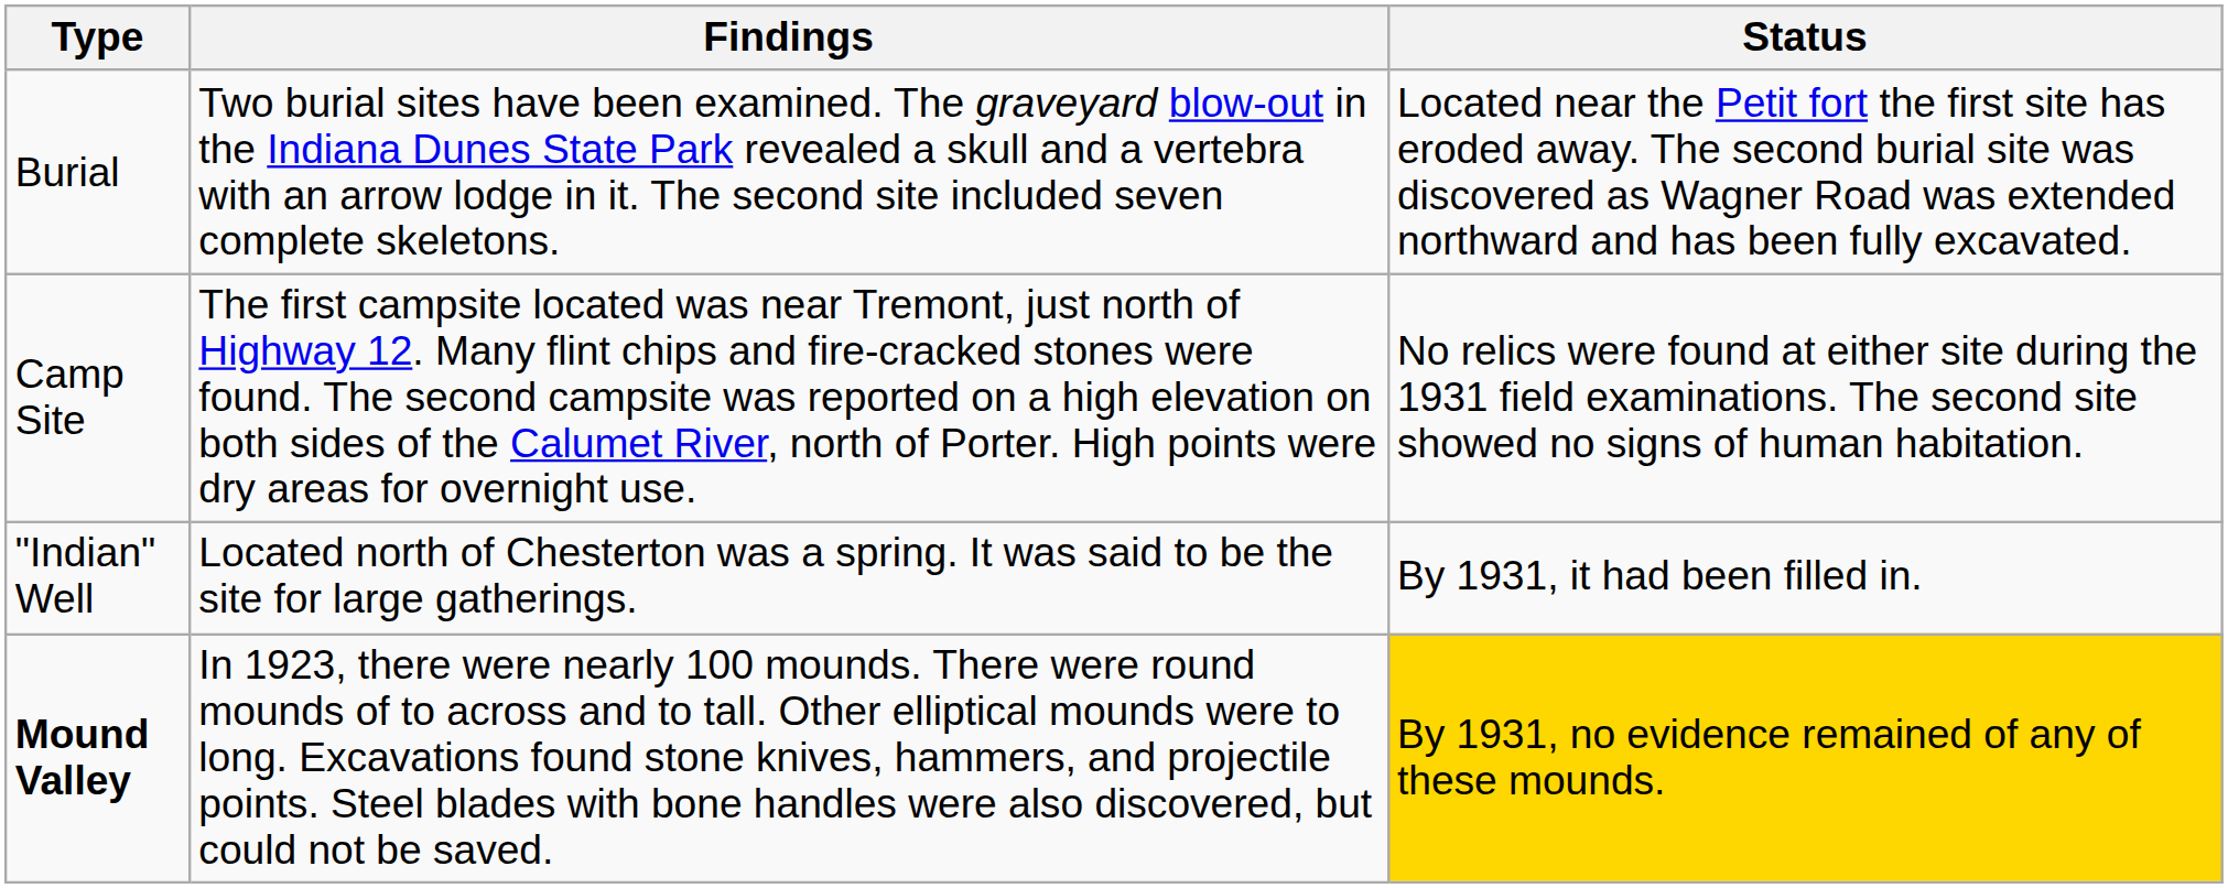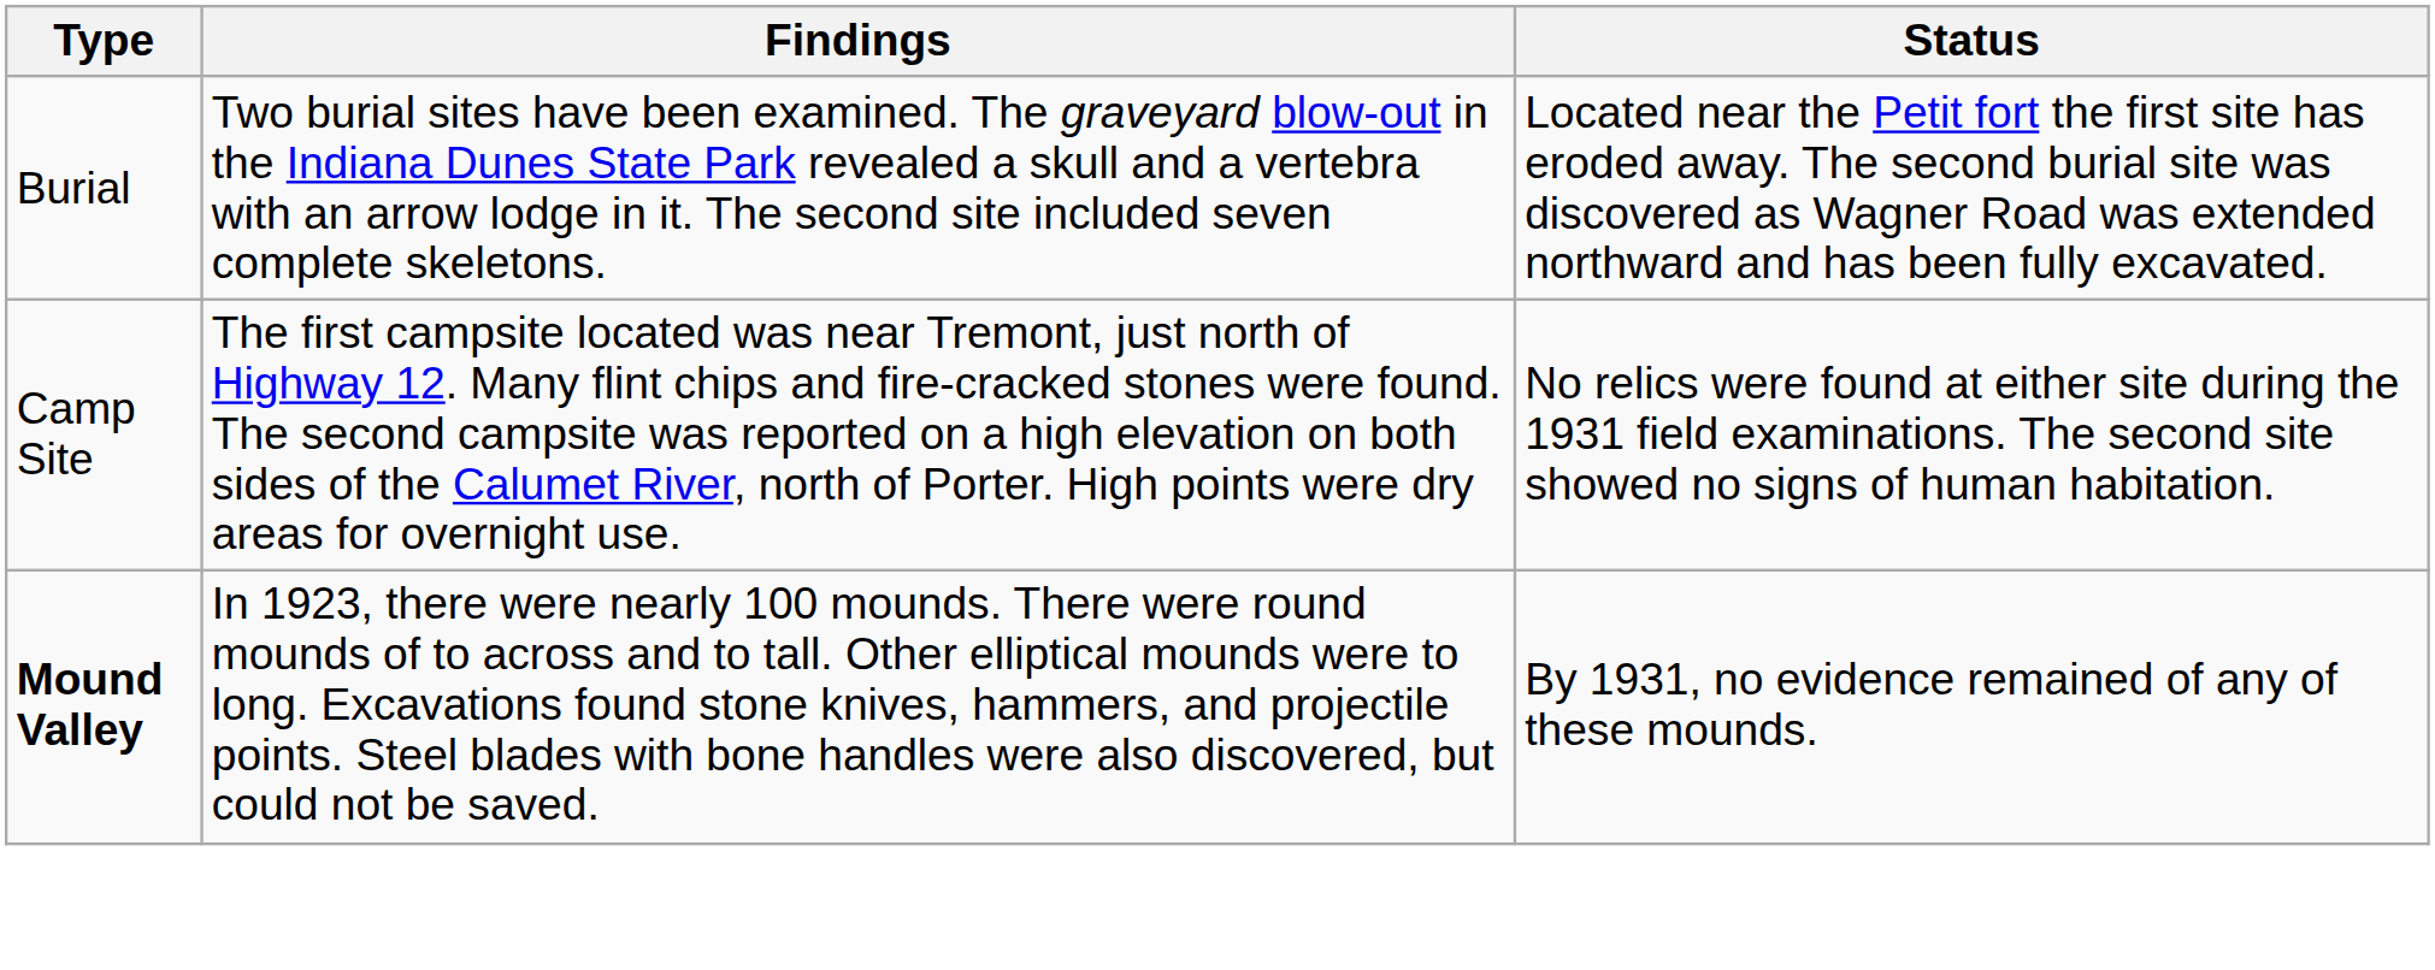 <table class="wikitable">
 <tr>
 <th>Type</th>
 <th>Findings</th>
 <th>Status</th>
 </tr>
 <tr>
 <td>Burial</td>
 <td>Two burial sites have been examined. The <em>graveyard</em> <a href='#'>blow-out</a> in the <a href='#'>Indiana Dunes State Park</a> revealed a skull and a vertebra with an arrow lodge in it. The second site included seven complete skeletons.</td>
 <td>Located near the <a href='#'>Petit fort</a> the first site has eroded away. The second burial site was discovered as Wagner Road was extended northward and has been fully excavated.</td>
 </tr>
 <tr>
 <td>Camp Site </td>
 <td>The first campsite located was near Tremont, just north of <a href='#'>Highway 12</a>. Many flint chips and fire-cracked stones were found. The second campsite was reported on a high elevation on both sides of the <a href='#'>Calumet River</a>, north of Porter. High points were dry areas for overnight use.</td>
 <td>No relics were found at either site during the 1931 field examinations. The second site showed no signs of human habitation.</td>
 </tr>
 <tr>
-<td>"Indian" Well</td>
-<td>Located north of Chesterton was a spring. It was said to be the site for large gatherings.</td>
-<td>By 1931, it had been filled in.</td>
-</tr>
-<tr>
 <td><strong>Mound Valley</strong></td>
 <td>In 1923, there were nearly 100 mounds. There were round mounds of  to  across and  to  tall. Other elliptical mounds were  to  long. Excavations found stone knives, hammers, and projectile points. Steel blades with bone handles were also discovered, but could not be saved.</td>
-<td style="background: gold;">By 1931, no evidence remained of any of these mounds.</td>
+<td>By 1931, no evidence remained of any of these mounds.</td>
 </tr>
 </table>
